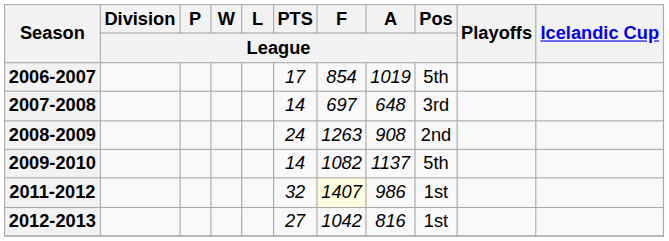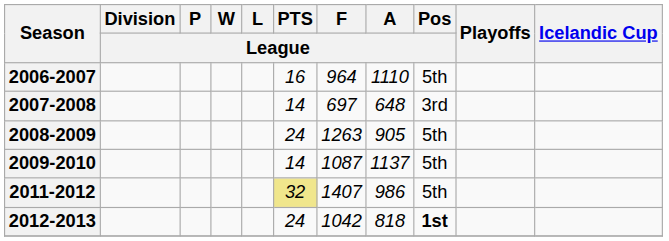 <table class="wikitable sortable" style="text-align: center">
 <tr>
 <th rowspan="2" scope="col">Season</th>
 <th scope="col">Division</th>
 <th width="20" scope="col" data-sort-type="number">P</th>
 <th width="20" scope="col" data-sort-type="number">W</th>
 <th width="20" scope="col" data-sort-type="number">L</th>
 <th width="20" scope="col" data-sort-type="number">PTS</th>
 <th width="20" scope="col" data-sort-type="number">F</th>
 <th width="20" scope="col" data-sort-type="number">A</th>
 <th scope="col" data-sort-type="number">Pos</th>
 <th rowspan="2" scope="col">Playoffs</th>
 <th rowspan="2" scope="col"><a href='#'>Icelandic Cup</a></th>
 </tr>
 <tr class="unsortable">
 <th colspan="8" scope="col">League</th>
 </tr>
 <tr>
 <th scope="row">2006-2007</th>
 <td></td>
 <td></td>
 <td></td>
 <td></td>
-<td><em>17</em></td>
-<td><em>854</em></td>
-<td><em>1019</em></td>
+<td><em>16</em></td>
+<td><em>964</em></td>
+<td><em>1110</em></td>
 <td>5th</td>
 <td style="text-align:left"></td>
 <td style="text-align:left"></td>
 </tr>
 <tr>
 <th scope="row">2007-2008</th>
 <td></td>
 <td></td>
 <td></td>
 <td></td>
 <td><em>14</em></td>
 <td><em>697</em></td>
 <td><em>648</em></td>
 <td>3rd</td>
 <td style="text-align:left"></td>
 <td style="text-align:left"></td>
 </tr>
 <tr>
 <th scope="row">2008-2009</th>
 <td></td>
 <td></td>
 <td></td>
 <td></td>
 <td><em>24</em></td>
 <td><em>1263</em></td>
-<td><em>908</em></td>
-<td>2nd</td>
+<td><em>905</em></td>
+<td>5th</td>
 <td style="text-align:left"></td>
 <td style="text-align:left"></td>
 </tr>
 <tr>
 <th scope="row">2009-2010</th>
 <td></td>
 <td></td>
 <td></td>
 <td></td>
 <td><em>14</em></td>
-<td><em>1082</em></td>
+<td><em>1087</em></td>
 <td><em>1137</em></td>
 <td>5th</td>
 <td style="text-align:left"></td>
 <td style="text-align:left"></td>
 </tr>
 <tr>
 <th scope="row">2011-2012</th>
 <td></td>
 <td></td>
 <td></td>
 <td></td>
-<td><em>32</em></td>
-<td style="background: lightyellow;"><em>1407</em></td>
+<td style="background: khaki;"><em>32</em></td>
+<td><em>1407</em></td>
 <td><em>986</em></td>
-<td>1st</td>
+<td>5th</td>
 <td style="text-align:left"></td>
 <td style="text-align:left"></td>
 </tr>
 <tr>
 <th scope="row">2012-2013</th>
 <td></td>
 <td></td>
 <td></td>
 <td></td>
-<td><em>27</em></td>
+<td><em>24</em></td>
 <td><em>1042</em></td>
-<td><em>816</em></td>
-<td>1st</td>
+<td><em>818</em></td>
+<td><strong>1st</strong></td>
 <td style="text-align:left"></td>
 <td style="text-align:left"></td>
 </tr>
 <tr>
 </tr>
 </table>
